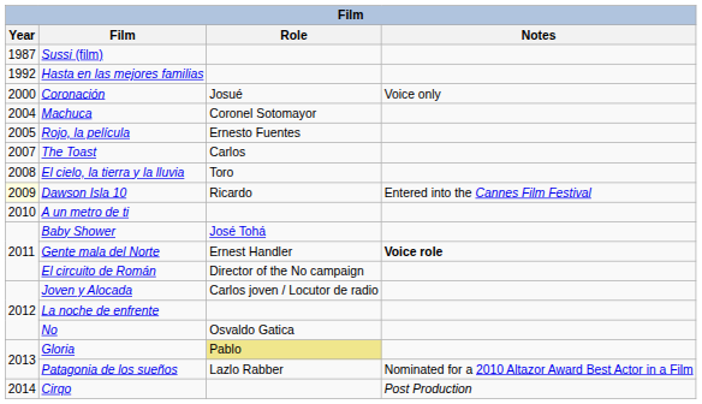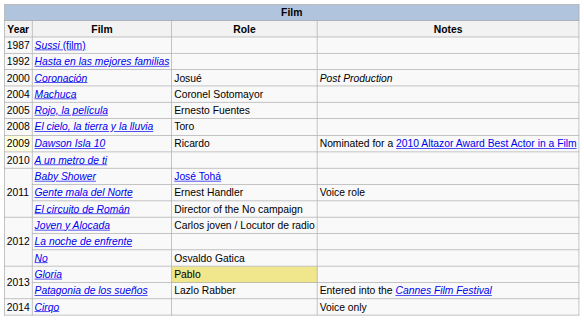 <table class="wikitable" style="font-size: 95%;">
 <tr>
 <th colspan="4" style="background: LightSteelBlue;">Film</th>
 </tr>
 <tr>
 <th>Year</th>
 <th>Film</th>
 <th>Role</th>
 <th>Notes</th>
 </tr>
 <tr>
 <td>1987</td>
 <td><a href='#'><em>Sussi</em> (film)</a></td>
 <td></td>
 <td></td>
 </tr>
 <tr>
 <td>1992</td>
 <td><em><a href='#'>Hasta en las mejores familias</a></em></td>
 <td></td>
 <td></td>
 </tr>
 <tr>
 <td>2000</td>
 <td><em><a href='#'>Coronación</a></em></td>
 <td>Josué</td>
-<td>Voice only</td>
+<td><em>Post Production</em></td>
 </tr>
 <tr>
 <td>2004</td>
 <td><em><a href='#'>Machuca</a></em></td>
 <td>Coronel Sotomayor</td>
 <td></td>
 </tr>
 <tr>
 <td>2005</td>
 <td><em><a href='#'>Rojo, la película</a></em></td>
 <td>Ernesto Fuentes</td>
 <td></td>
 </tr>
 <tr>
-<td>2007</td>
-<td><em><a href='#'>The Toast</a></em></td>
-<td>Carlos</td>
-<td></td>
-</tr>
-<tr>
 <td>2008</td>
 <td><em><a href='#'>El cielo, la tierra y la lluvia</a></em></td>
 <td>Toro</td>
 <td></td>
 </tr>
 <tr>
 <td style="background: lightyellow;">2009</td>
 <td><em><a href='#'>Dawson Isla 10</a></em></td>
 <td>Ricardo</td>
-<td>Entered into the <em><a href='#'>Cannes Film Festival</a></em></td>
+<td>Nominated for a <a href='#'>2010 Altazor Award Best Actor in a Film</a></td>
 </tr>
 <tr>
 <td>2010</td>
 <td><em><a href='#'>A un metro de ti</a></em></td>
 <td></td>
 <td></td>
 </tr>
 <tr>
 <td rowspan="3">2011</td>
 <td><em><a href='#'>Baby Shower</a></em></td>
 <td><a href='#'>José Tohá</a></td>
 <td></td>
 </tr>
 <tr>
 <td><em><a href='#'>Gente mala del Norte</a></em></td>
 <td>Ernest Handler</td>
-<td><strong>Voice role</strong></td>
+<td>Voice role</td>
 </tr>
 <tr>
 <td><em><a href='#'>El circuito de Román</a></em></td>
 <td>Director of the No campaign</td>
 <td></td>
 </tr>
 <tr>
 <td rowspan="3">2012</td>
 <td><em><a href='#'>Joven y Alocada</a></em></td>
 <td>Carlos joven / Locutor de radio</td>
 <td></td>
 </tr>
 <tr>
 <td><em><a href='#'>La noche de enfrente</a></em></td>
 <td></td>
 <td></td>
 </tr>
 <tr>
 <td><em><a href='#'>No</a></em></td>
 <td>Osvaldo Gatica</td>
 <td></td>
 </tr>
 <tr>
 <td rowspan="2">2013</td>
 <td><em><a href='#'>Gloria</a></em></td>
 <td style="background: khaki;">Pablo</td>
 <td></td>
 </tr>
 <tr>
 <td><em><a href='#'>Patagonia de los sueños</a></em></td>
 <td>Lazlo Rabber</td>
-<td>Nominated for a <a href='#'>2010 Altazor Award Best Actor in a Film</a></td>
+<td>Entered into the <em><a href='#'>Cannes Film Festival</a></em></td>
 </tr>
 <tr>
 <td>2014</td>
 <td><em><a href='#'>Cirqo</a></em></td>
 <td></td>
-<td><em>Post Production</em></td>
+<td>Voice only</td>
 </tr>
 </table>
